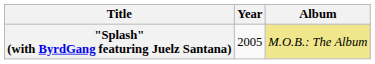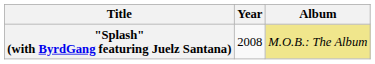 <table class="wikitable plainrowheaders" style="text-align:center;">
 <tr>
 <th scope="col">Title</th>
 <th scope="col">Year</th>
 <th scope="col">Album</th>
 </tr>
 <tr>
 <th scope="row">"Splash"<br><span>(with <a href='#'>ByrdGang</a> featuring Juelz Santana)</span></th>
-<td>2005</td>
+<td>2008</td>
 <td style="background: khaki;"><em>M.O.B.: The Album</em></td>
 </tr>
 </table>
